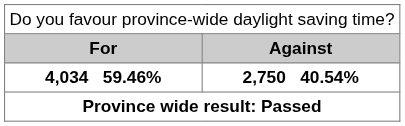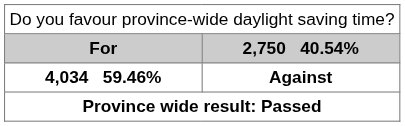 <table border="1" cellpadding="4" cellspacing="0" style="border-collapse: collapse">
 <tr>
 <td colspan=4>Do you favour province-wide daylight saving time?</td>
 </tr>
 <tr bgcolor="CCCCCC">
 <td align="center"><strong>For</strong></td>
-<td align="center"><strong>Against</strong></td>
+<td align="center"><strong>2,750   40.54%</strong></td>
 </tr>
 <tr>
 <td align="center"><strong>4,034   59.46%</strong></td>
-<td align="center"><strong>2,750   40.54%</strong></td>
+<td align="center"><strong>Against</strong></td>
 </tr>
 <tr>
 <td align="center" colspan=2><strong>Province wide result: Passed</strong></td>
 </tr>
 </table>
